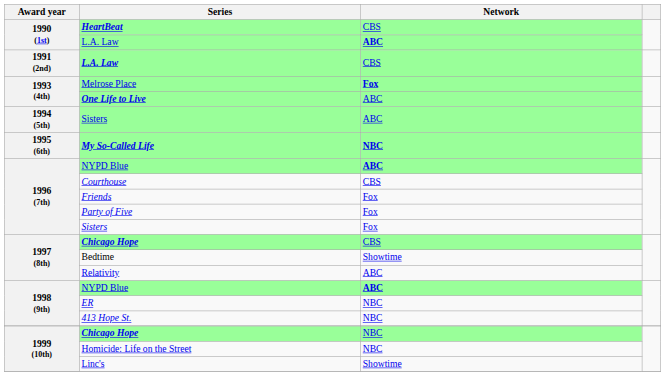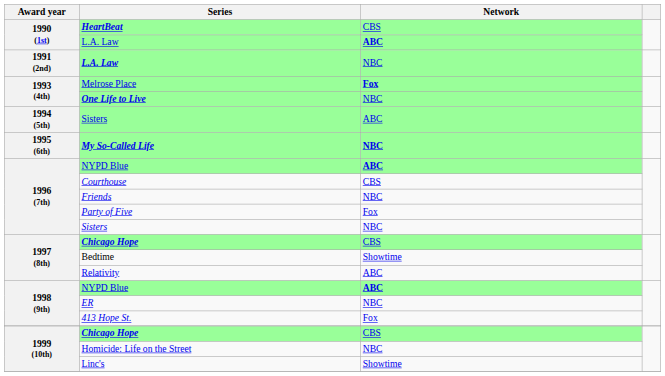 <table class="wikitable sortable">
 <tr>
 <th scope="col" style="width:8%">Award year</th>
 <th scope="col" style="width:30%">Series</th>
 <th scope="col" style="width:30%">Network</th>
 <th scope="col" style="width:2%" class="unsortable"></th>
 </tr>
 <tr>
 <th rowspan="2" scope="rowgroup" style="text-align:center">1990<br><small>(<a href='#'>1st</a>)</small></th>
 <td style="background:#99ff99;"><strong><em><a href='#'>HeartBeat</a><em> <strong></td>
 <td style="background:#99ff99;"></strong><a href='#'>CBS</a><strong></td>
 <td rowspan="2" align=center><br></td>
 </tr>
 <tr>
 <td style="background:#99ff99;"></em></strong><a href='#'>L.A. Law</a></em> </strong></td>
 <td style="background:#99ff99;"><strong><a href='#'>ABC</a></strong></td>
 </tr>
 <tr>
 <th scope="row" style="text-align:center">1991<br><small>(2nd)</small></th>
 <td style="background:#99ff99;"><strong><em><a href='#'>L.A. Law</a><em> <strong></td>
-<td style="background:#99ff99;"></strong><a href='#'>CBS</a><strong></td>
+<td style="background:#99ff99;"></strong><a href='#'>NBC</a><strong></td>
 <td align=center></td>
 </tr>
 <tr>
 <th rowspan="2" scope="rowgroup" style="text-align:center">1993<br><small>(4th)</small></th>
 <td style="background:#99ff99;"></em></strong><a href='#'>Melrose Place</a></em> </strong></td>
 <td style="background:#99ff99;"><strong><a href='#'>Fox</a></strong></td>
 <td rowspan="2" align=center></td>
 </tr>
 <tr>
 <td style="background:#99ff99;"><strong><em><a href='#'>One Life to Live</a><em> <strong></td>
-<td style="background:#99ff99;"></strong><a href='#'>ABC</a><strong></td>
+<td style="background:#99ff99;"></strong><a href='#'>NBC</a><strong></td>
 </tr>
 <tr>
 <th scope="row" style="text-align:center">1994<br><small>(5th)</small></th>
 <td style="background:#99ff99;"></em></strong><a href='#'>Sisters</a></em> </strong></td>
 <td style="background:#99ff99;"></strong><a href='#'>ABC</a><strong></td>
 <td align=center></td>
 </tr>
 <tr>
 <th scope="row" style="text-align:center">1995<br><small>(6th)</small></th>
 <td style="background:#99ff99;"><strong><em><a href='#'>My So-Called Life</a><em> <strong></td>
 <td style="background:#99ff99;"><strong><a href='#'>NBC</a></strong></td>
 <td align=center></td>
 </tr>
 <tr>
 <th scope="rowgroup" rowspan="5" style="text-align:center">1996<br><small>(7th)</small></th>
 <td style="background:#99ff99;"></em></strong><a href='#'>NYPD Blue</a></em> </strong></td>
 <td style="background:#99ff99;"><strong><a href='#'>ABC</a></strong></td>
 <td rowspan="5" align=center><br></td>
 </tr>
 <tr>
 <td><em><a href='#'>Courthouse</a></em></td>
 <td><a href='#'>CBS</a></td>
 </tr>
 <tr>
 <td><em><a href='#'>Friends</a></em></td>
-<td><a href='#'>Fox</a></td>
+<td><a href='#'>NBC</a></td>
 </tr>
 <tr>
 <td><em><a href='#'>Party of Five</a></em></td>
 <td><a href='#'>Fox</a></td>
 </tr>
 <tr>
 <td><em><a href='#'>Sisters</a></em></td>
-<td><a href='#'>Fox</a></td>
+<td><a href='#'>NBC</a></td>
 </tr>
 <tr>
 <th scope="rowgroup" rowspan="3" style="text-align:center">1997<br><small>(8th)</small></th>
 <td style="background:#99ff99;"><strong><em><a href='#'>Chicago Hope</a><em> <strong></td>
 <td style="background:#99ff99;"></strong><a href='#'>CBS</a><strong></td>
 <td rowspan="3" align=center><br></td>
 </tr>
 <tr>
 <td></em>Bedtime<em></td>
 <td><a href='#'>Showtime</a></td>
 </tr>
 <tr>
 <td></em><a href='#'>Relativity</a><em></td>
 <td><a href='#'>ABC</a></td>
 </tr>
 <tr>
 <th scope="rowgroup" rowspan="3" style="text-align:center">1998<br><small>(9th)</small></th>
 <td style="background:#99ff99;"></em></strong><a href='#'>NYPD Blue</a></em> </strong></td>
 <td style="background:#99ff99;"><strong><a href='#'>ABC</a></strong></td>
 <td rowspan="3" align=center><br><br></td>
 </tr>
 <tr>
 <td><em><a href='#'>ER</a></em></td>
 <td><a href='#'>NBC</a></td>
 </tr>
 <tr>
 <td><em><a href='#'>413 Hope St.</a></em></td>
-<td><a href='#'>NBC</a></td>
+<td><a href='#'>Fox</a></td>
 </tr>
 <tr>
 </tr>
 <tr>
 <th scope="rowgroup" rowspan="3" style="text-align:center">1999<br><small>(10th)</small></th>
 <td style="background:#99ff99;"><strong><em><a href='#'>Chicago Hope</a><em> <strong></td>
-<td style="background:#99ff99;"></strong><a href='#'>NBC</a><strong></td>
+<td style="background:#99ff99;"></strong><a href='#'>CBS</a><strong></td>
 <td rowspan="3" align=center><br></td>
 </tr>
 <tr>
 <td></em><a href='#'>Homicide: Life on the Street</a><em></td>
 <td><a href='#'>NBC</a></td>
 </tr>
 <tr>
 <td></em><a href='#'>Linc's</a><em></td>
 <td><a href='#'>Showtime</a></td>
 </tr>
 <tr>
 </tr>
 </table>
